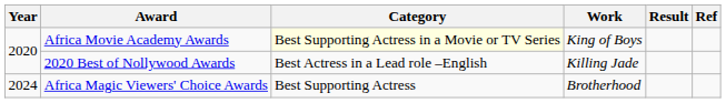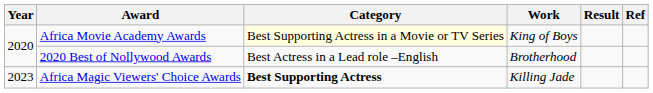 <table class="wikitable">
 <tr>
 <th>Year</th>
 <th>Award</th>
 <th>Category</th>
 <th>Work</th>
 <th>Result</th>
 <th>Ref</th>
 </tr>
 <tr>
 <td rowspan="2">2020</td>
 <td><a href='#'>Africa Movie Academy Awards</a></td>
 <td style="background: lightyellow;">Best Supporting Actress in a Movie or TV Series</td>
 <td><em>King of Boys</em></td>
 <td></td>
 <td></td>
 </tr>
 <tr>
 <td><a href='#'>2020 Best of Nollywood Awards</a></td>
 <td>Best Actress in a Lead role –English</td>
+<td><em>Brotherhood</em></td>
+<td></td>
+<td></td>
+</tr>
+<tr>
+<td>2023</td>
+<td><a href='#'>Africa Magic Viewers' Choice Awards</a></td>
+<td><strong>Best Supporting Actress</strong></td>
 <td><em>Killing Jade</em></td>
 <td></td>
 <td></td>
 </tr>
-<tr>
-<td>2024</td>
-<td><a href='#'>Africa Magic Viewers' Choice Awards</a></td>
-<td>Best Supporting Actress</td>
-<td><em>Brotherhood</em></td>
-<td></td>
-<td></td>
-</tr>
 </table>
